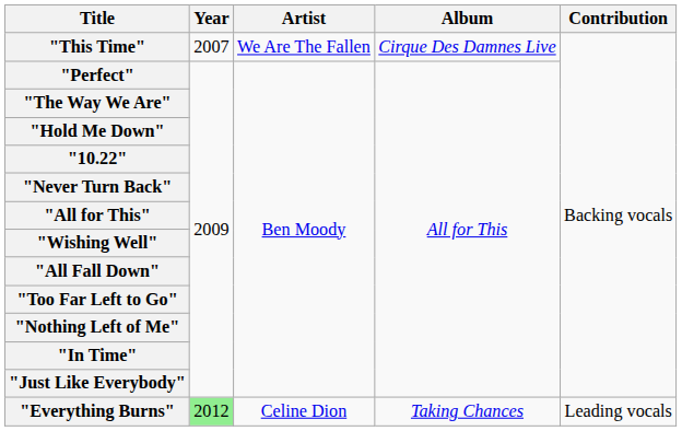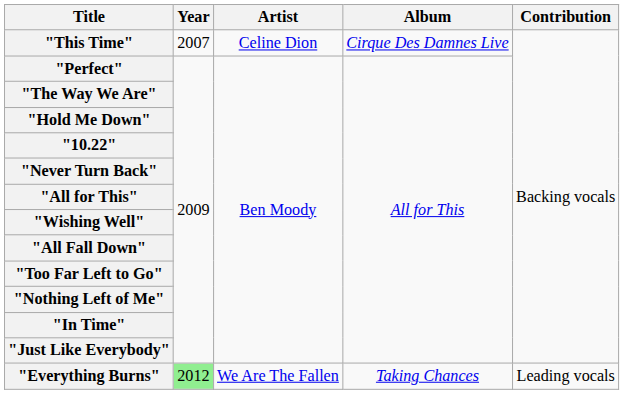 <table class="wikitable plainrowheaders" style="text-align:center;">
 <tr>
 <th scope="col">Title</th>
 <th scope="col">Year</th>
 <th scope="col">Artist</th>
 <th scope="col">Album</th>
 <th scope="col">Contribution</th>
 </tr>
 <tr>
 <th scope="row">"This Time"</th>
 <td>2007</td>
-<td><a href='#'>We Are The Fallen</a></td>
+<td><a href='#'>Celine Dion</a></td>
 <td><a href='#'><em>Cirque Des Damnes Live</em></a></td>
 <td rowspan="13">Backing vocals</td>
 </tr>
 <tr>
 <th scope="row">"Perfect"</th>
 <td rowspan="12">2009</td>
 <td rowspan="12"><a href='#'>Ben Moody</a></td>
 <td rowspan="12"><em><a href='#'>All for This</a></em></td>
 </tr>
 <tr>
 <th scope="row">"The Way We Are"</th>
 </tr>
 <tr>
 <th scope="row">"Hold Me Down"</th>
 </tr>
 <tr>
 <th scope="row">"10.22"</th>
 </tr>
 <tr>
 <th scope="row">"Never Turn Back"</th>
 </tr>
 <tr>
 <th scope="row">"All for This"</th>
 </tr>
 <tr>
 <th scope="row">"Wishing Well"</th>
 </tr>
 <tr>
 <th scope="row">"All Fall Down"</th>
 </tr>
 <tr>
 <th scope="row">"Too Far Left to Go"</th>
 </tr>
 <tr>
 <th scope="row">"Nothing Left of Me"</th>
 </tr>
 <tr>
 <th scope="row">"In Time"</th>
 </tr>
 <tr>
 <th scope="row">"Just Like Everybody"</th>
 </tr>
 <tr>
 <th scope="row">"Everything Burns"</th>
 <td style="background: lightgreen;">2012</td>
-<td><a href='#'>Celine Dion</a></td>
+<td><a href='#'>We Are The Fallen</a></td>
 <td><em><a href='#'>Taking Chances</a></em></td>
 <td rowspan="14">Leading vocals</td>
 </tr>
 </table>
